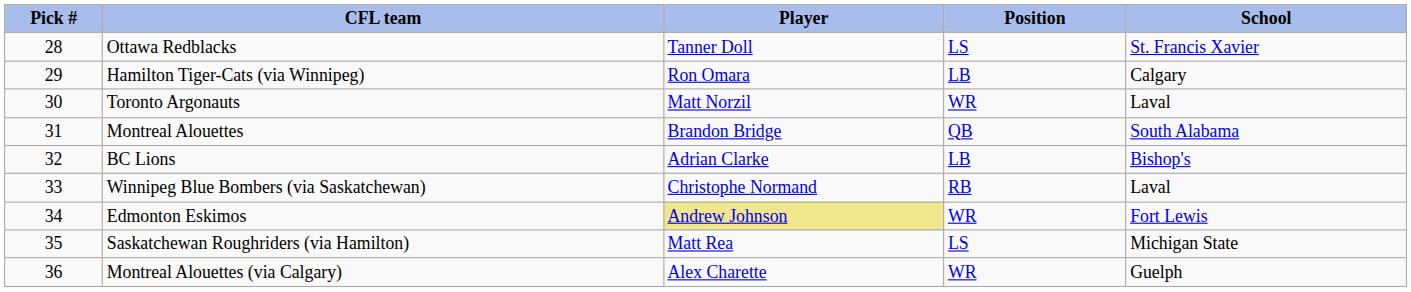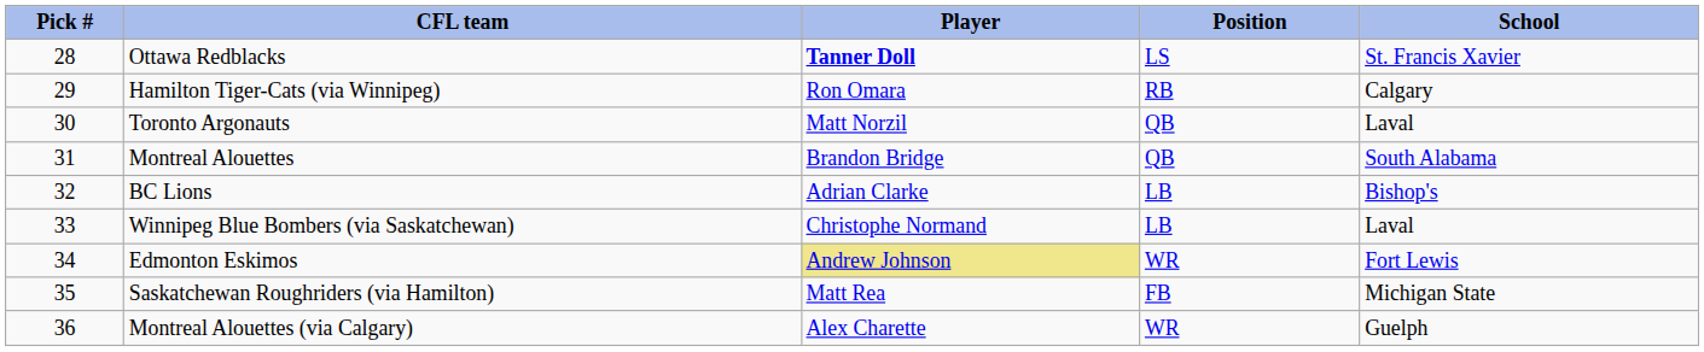 <table class="wikitable" style="width: 100%">
 <tr>
 <th style="background:#A8BDEC;" width=7%>Pick #</th>
 <th width=40% style="background:#A8BDEC;">CFL team</th>
 <th width=20% style="background:#A8BDEC;">Player</th>
 <th width=13% style="background:#A8BDEC;">Position</th>
 <th width=20% style="background:#A8BDEC;">School</th>
 </tr>
 <tr>
 <td align=center>28</td>
 <td>Ottawa Redblacks</td>
-<td><a href='#'>Tanner Doll</a></td>
+<td><strong><a href='#'>Tanner Doll</a></strong></td>
 <td><a href='#'>LS</a></td>
 <td><a href='#'>St. Francis Xavier</a></td>
 </tr>
 <tr>
 <td align=center>29</td>
 <td>Hamilton Tiger-Cats (via Winnipeg)</td>
 <td><a href='#'>Ron Omara</a></td>
-<td><a href='#'>LB</a></td>
+<td><a href='#'>RB</a></td>
 <td>Calgary</td>
 </tr>
 <tr>
 <td align=center>30</td>
 <td>Toronto Argonauts</td>
 <td><a href='#'>Matt Norzil</a></td>
-<td><a href='#'>WR</a></td>
+<td><a href='#'>QB</a></td>
 <td>Laval</td>
 </tr>
 <tr>
 <td align=center>31</td>
 <td>Montreal Alouettes</td>
 <td><a href='#'>Brandon Bridge</a></td>
 <td><a href='#'>QB</a></td>
 <td><a href='#'>South Alabama</a></td>
 </tr>
 <tr>
 <td align=center>32</td>
 <td>BC Lions</td>
 <td><a href='#'>Adrian Clarke</a></td>
 <td><a href='#'>LB</a></td>
 <td><a href='#'>Bishop's</a></td>
 </tr>
 <tr>
 <td align=center>33</td>
 <td>Winnipeg Blue Bombers (via Saskatchewan)</td>
 <td><a href='#'>Christophe Normand</a></td>
-<td><a href='#'>RB</a></td>
+<td><a href='#'>LB</a></td>
 <td>Laval</td>
 </tr>
 <tr>
 <td align=center>34</td>
 <td>Edmonton Eskimos</td>
 <td style="background: khaki;"><a href='#'>Andrew Johnson</a></td>
 <td><a href='#'>WR</a></td>
 <td><a href='#'>Fort Lewis</a></td>
 </tr>
 <tr>
 <td align=center>35</td>
 <td>Saskatchewan Roughriders (via Hamilton)</td>
 <td><a href='#'>Matt Rea</a></td>
-<td><a href='#'>LS</a></td>
+<td><a href='#'>FB</a></td>
 <td>Michigan State</td>
 </tr>
 <tr>
 <td align=center>36</td>
 <td>Montreal Alouettes (via Calgary)</td>
 <td><a href='#'>Alex Charette</a></td>
 <td><a href='#'>WR</a></td>
 <td>Guelph</td>
 </tr>
 </table>
